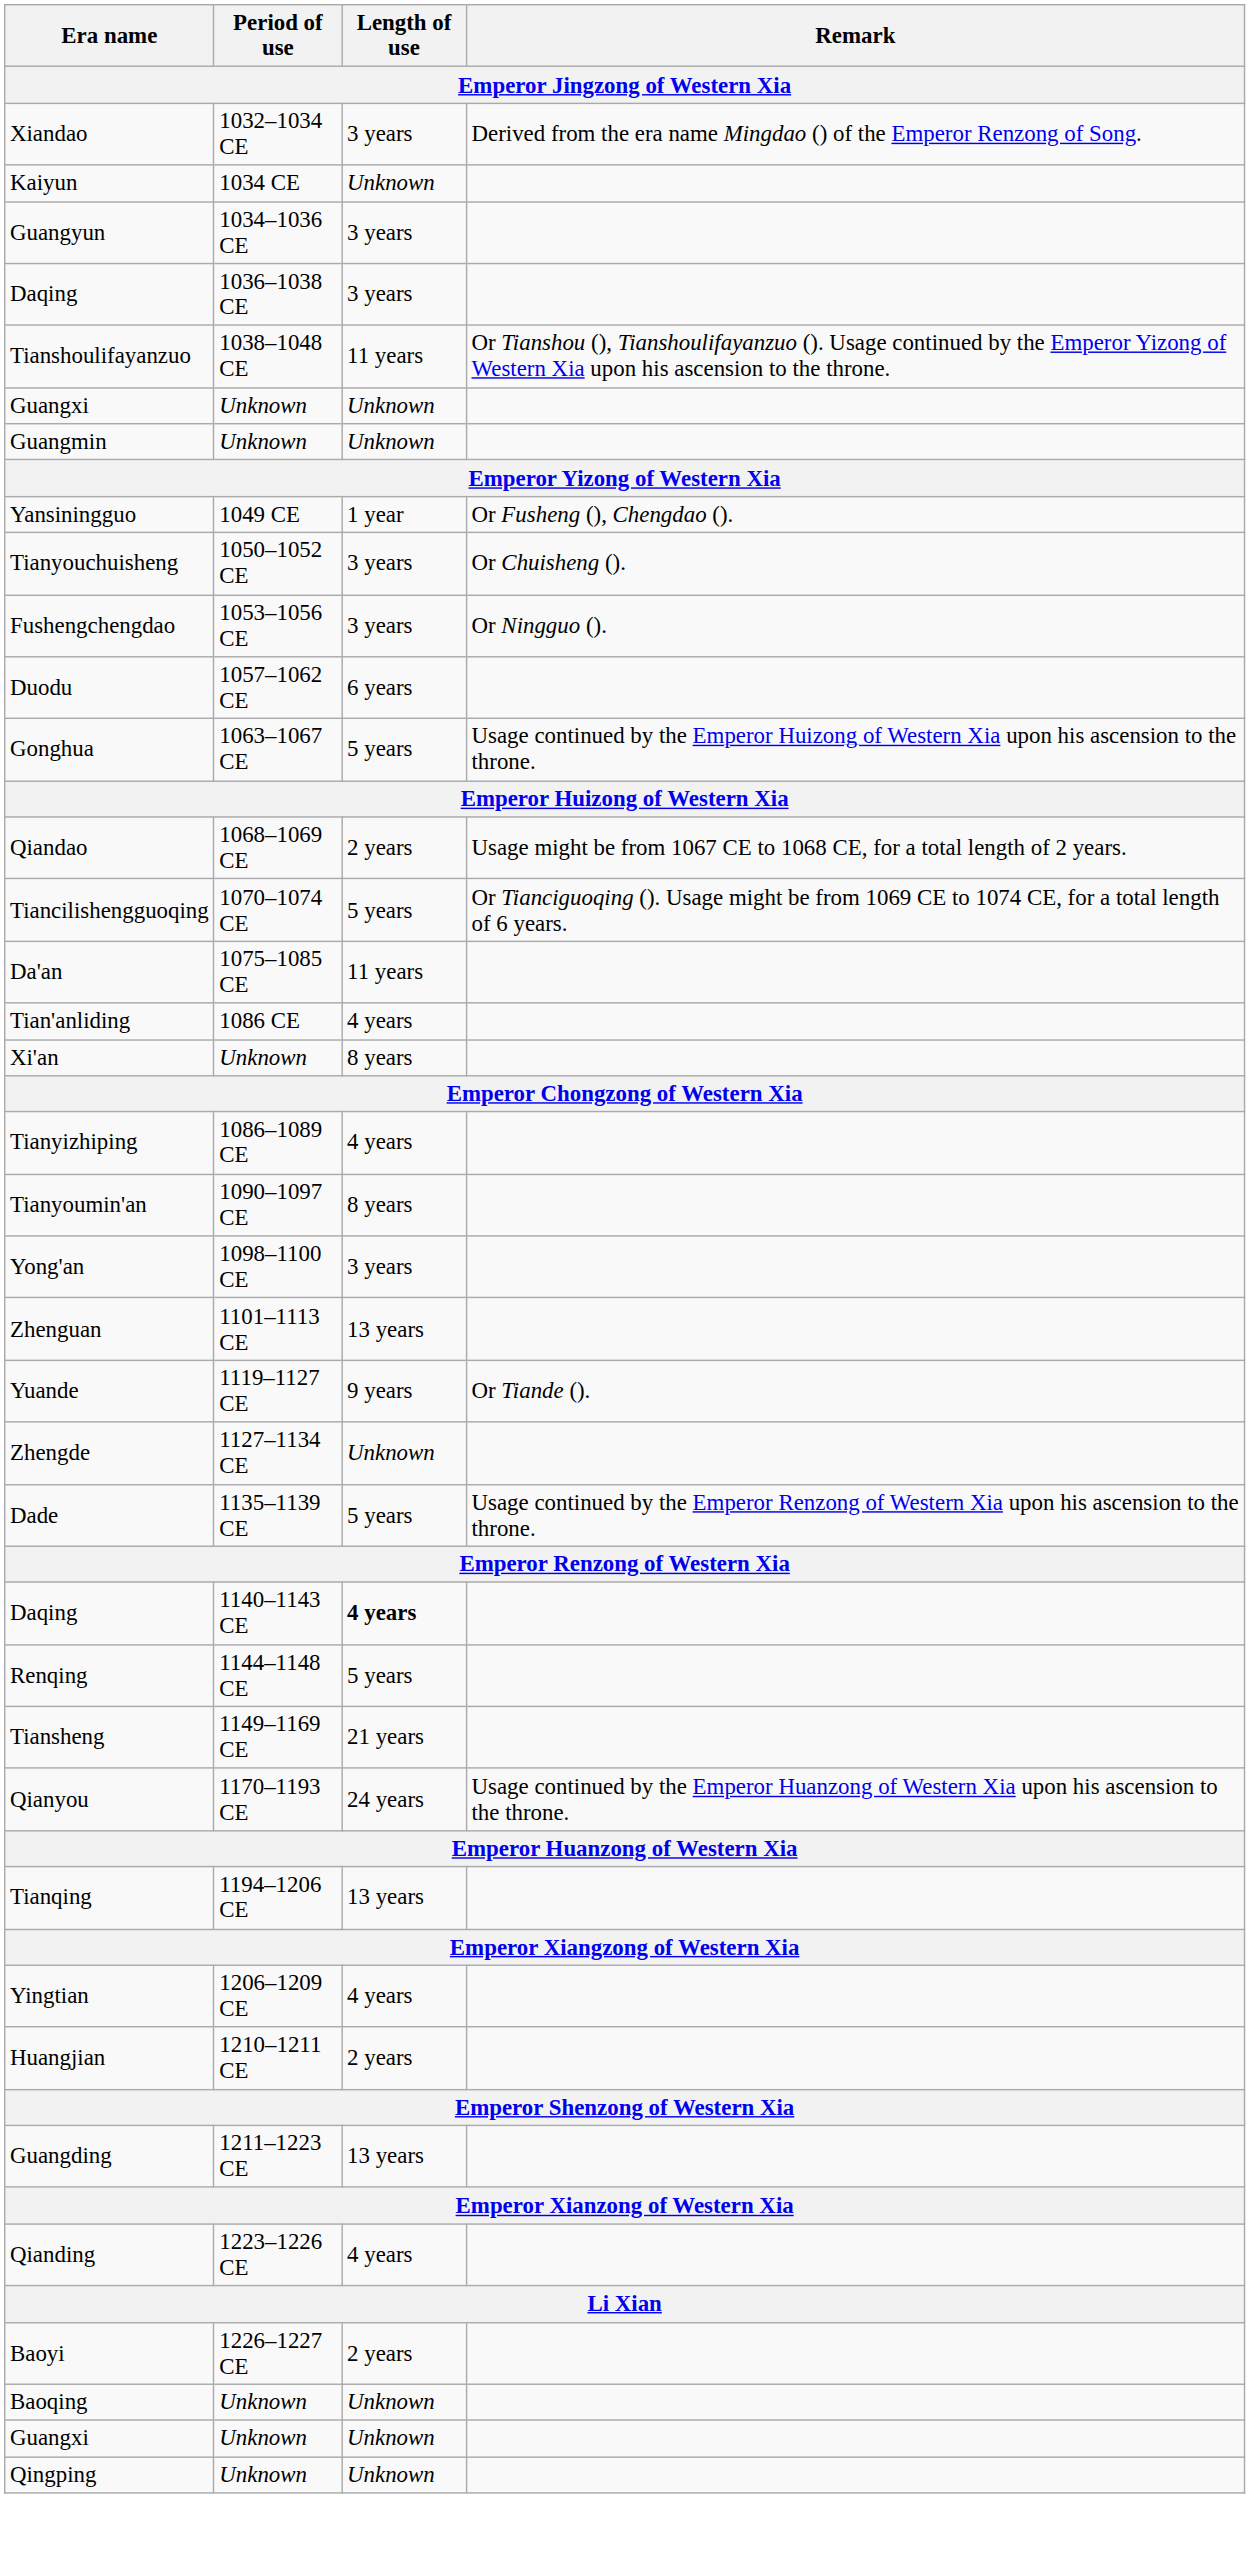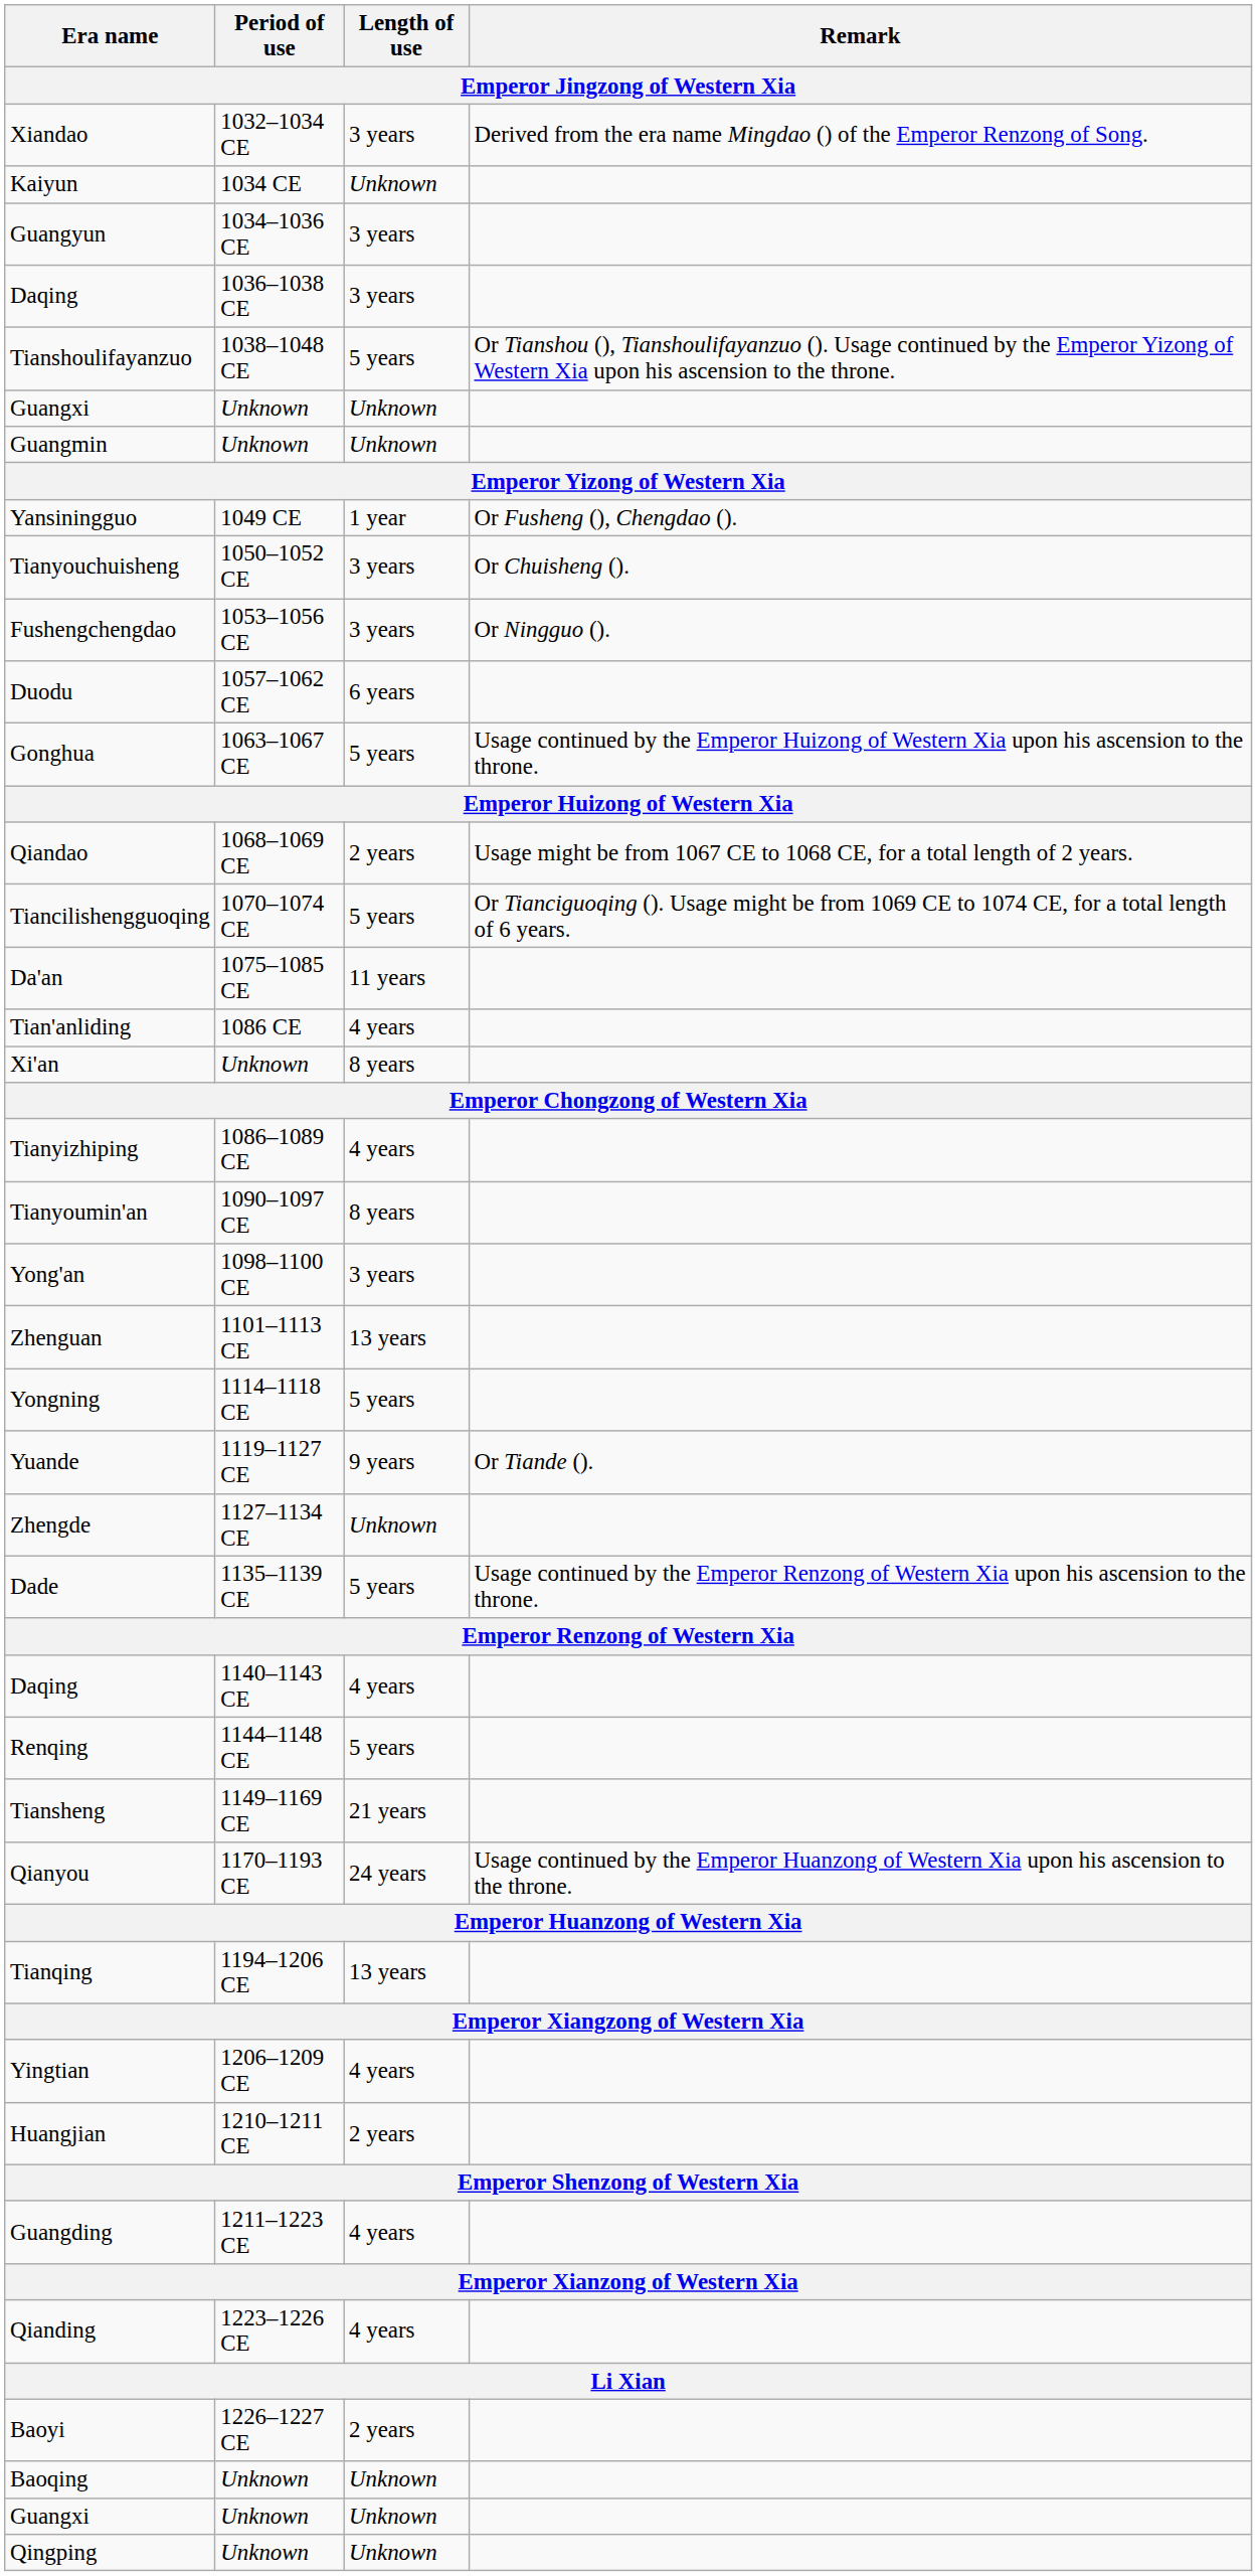 <table class="wikitable">
 <tr>
 <th>Era name</th>
 <th>Period of use</th>
 <th>Length of use</th>
 <th>Remark</th>
 </tr>
 <tr>
 <th colspan="4"><a href='#'>Emperor Jingzong of Western Xia</a><br></th>
 </tr>
 <tr>
 <td>Xiandao<br></td>
 <td>1032–1034 CE</td>
 <td>3 years</td>
 <td>Derived from the era name <em>Mingdao</em> () of the <a href='#'>Emperor Renzong of Song</a>.</td>
 </tr>
 <tr>
 <td>Kaiyun<br></td>
 <td>1034 CE</td>
 <td><em>Unknown</em></td>
 <td></td>
 </tr>
 <tr>
 <td>Guangyun<br></td>
 <td>1034–1036 CE</td>
 <td>3 years</td>
 <td></td>
 </tr>
 <tr>
 <td>Daqing<br></td>
 <td>1036–1038 CE</td>
 <td>3 years</td>
 <td></td>
 </tr>
 <tr>
 <td>Tianshoulifayanzuo<br></td>
 <td>1038–1048 CE</td>
-<td>11 years</td>
+<td>5 years</td>
 <td>Or <em>Tianshou</em> (), <em>Tianshoulifayanzuo</em> (). Usage continued by the <a href='#'>Emperor Yizong of Western Xia</a> upon his ascension to the throne.</td>
 </tr>
 <tr>
 <td>Guangxi<br></td>
 <td><em>Unknown</em></td>
 <td><em>Unknown</em></td>
 <td></td>
 </tr>
 <tr>
 <td>Guangmin<br></td>
 <td><em>Unknown</em></td>
 <td><em>Unknown</em></td>
 <td></td>
 </tr>
 <tr>
 <th colspan="4"><a href='#'>Emperor Yizong of Western Xia</a><br></th>
 </tr>
 <tr>
 <td>Yansiningguo<br></td>
 <td>1049 CE</td>
 <td>1 year</td>
 <td>Or <em>Fusheng</em> (), <em>Chengdao</em> ().</td>
 </tr>
 <tr>
 <td>Tianyouchuisheng<br></td>
 <td>1050–1052 CE</td>
 <td>3 years</td>
 <td>Or <em>Chuisheng</em> ().</td>
 </tr>
 <tr>
 <td>Fushengchengdao<br></td>
 <td>1053–1056 CE</td>
 <td>3 years</td>
 <td>Or <em>Ningguo</em> ().</td>
 </tr>
 <tr>
 <td>Duodu<br></td>
 <td>1057–1062 CE</td>
 <td>6 years</td>
 <td></td>
 </tr>
 <tr>
 <td>Gonghua<br></td>
 <td>1063–1067 CE</td>
 <td>5 years</td>
 <td>Usage continued by the <a href='#'>Emperor Huizong of Western Xia</a> upon his ascension to the throne.</td>
 </tr>
 <tr>
 <th colspan="4"><a href='#'>Emperor Huizong of Western Xia</a><br></th>
 </tr>
 <tr>
 <td>Qiandao<br></td>
 <td>1068–1069 CE</td>
 <td>2 years</td>
 <td>Usage might be from 1067 CE to 1068 CE, for a total length of 2 years.</td>
 </tr>
 <tr>
 <td>Tiancilishengguoqing<br></td>
 <td>1070–1074 CE</td>
 <td>5 years</td>
 <td>Or <em>Tianciguoqing</em> (). Usage might be from 1069 CE to 1074 CE, for a total length of 6 years.</td>
 </tr>
 <tr>
 <td>Da'an<br></td>
 <td>1075–1085 CE</td>
 <td>11 years</td>
 <td></td>
 </tr>
 <tr>
 <td>Tian'anliding<br></td>
 <td>1086 CE</td>
 <td>4 years</td>
 <td></td>
 </tr>
 <tr>
 <td>Xi'an<br></td>
 <td><em>Unknown</em></td>
 <td>8 years</td>
 <td></td>
 </tr>
 <tr>
 <th colspan="4"><a href='#'>Emperor Chongzong of Western Xia</a><br></th>
 </tr>
 <tr>
 <td>Tianyizhiping<br></td>
 <td>1086–1089 CE</td>
 <td>4 years</td>
 <td></td>
 </tr>
 <tr>
 <td>Tianyoumin'an<br></td>
 <td>1090–1097 CE</td>
 <td>8 years</td>
 <td></td>
 </tr>
 <tr>
 <td>Yong'an<br></td>
 <td>1098–1100 CE</td>
 <td>3 years</td>
 <td></td>
 </tr>
 <tr>
 <td>Zhenguan<br></td>
 <td>1101–1113 CE</td>
 <td>13 years</td>
 <td></td>
 </tr>
 <tr>
+<td>Yongning<br></td>
+<td>1114–1118 CE</td>
+<td>5 years</td>
+<td></td>
+</tr>
+<tr>
 <td>Yuande<br></td>
 <td>1119–1127 CE</td>
 <td>9 years</td>
 <td>Or <em>Tiande</em> ().</td>
 </tr>
 <tr>
 <td>Zhengde<br></td>
 <td>1127–1134 CE</td>
 <td><em>Unknown</em></td>
 <td></td>
 </tr>
 <tr>
 <td>Dade<br></td>
 <td>1135–1139 CE</td>
 <td>5 years</td>
 <td>Usage continued by the <a href='#'>Emperor Renzong of Western Xia</a> upon his ascension to the throne.</td>
 </tr>
 <tr>
 <th colspan="4"><a href='#'>Emperor Renzong of Western Xia</a><br></th>
 </tr>
 <tr>
 <td>Daqing<br></td>
 <td>1140–1143 CE</td>
-<td><strong>4 years</strong></td>
+<td>4 years</td>
 <td></td>
 </tr>
 <tr>
 <td>Renqing<br></td>
 <td>1144–1148 CE</td>
 <td>5 years</td>
 <td></td>
 </tr>
 <tr>
 <td>Tiansheng<br></td>
 <td>1149–1169 CE</td>
 <td>21 years</td>
 <td></td>
 </tr>
 <tr>
 <td>Qianyou<br></td>
 <td>1170–1193 CE</td>
 <td>24 years</td>
 <td>Usage continued by the <a href='#'>Emperor Huanzong of Western Xia</a> upon his ascension to the throne.</td>
 </tr>
 <tr>
 <th colspan="4"><a href='#'>Emperor Huanzong of Western Xia</a><br></th>
 </tr>
 <tr>
 <td>Tianqing<br></td>
 <td>1194–1206 CE</td>
 <td>13 years</td>
 <td></td>
 </tr>
 <tr>
 <th colspan="4"><a href='#'>Emperor Xiangzong of Western Xia</a><br></th>
 </tr>
 <tr>
 <td>Yingtian<br></td>
 <td>1206–1209 CE</td>
 <td>4 years</td>
 <td></td>
 </tr>
 <tr>
 <td>Huangjian<br></td>
 <td>1210–1211 CE</td>
 <td>2 years</td>
 <td></td>
 </tr>
 <tr>
 <th colspan="4"><a href='#'>Emperor Shenzong of Western Xia</a><br></th>
 </tr>
 <tr>
 <td>Guangding<br></td>
 <td>1211–1223 CE</td>
-<td>13 years</td>
+<td>4 years</td>
 <td></td>
 </tr>
 <tr>
 <th colspan="4"><a href='#'>Emperor Xianzong of Western Xia</a><br></th>
 </tr>
 <tr>
 <td>Qianding<br></td>
 <td>1223–1226 CE</td>
 <td>4 years</td>
 <td></td>
 </tr>
 <tr>
 <th colspan="4"><a href='#'>Li Xian</a><br></th>
 </tr>
 <tr>
 <td>Baoyi<br></td>
 <td>1226–1227 CE</td>
 <td>2 years</td>
 <td></td>
 </tr>
 <tr>
 <td>Baoqing<br></td>
 <td><em>Unknown</em></td>
 <td><em>Unknown</em></td>
 <td></td>
 </tr>
 <tr>
 <td>Guangxi<br></td>
 <td><em>Unknown</em></td>
 <td><em>Unknown</em></td>
 <td></td>
 </tr>
 <tr>
 <td>Qingping<br></td>
 <td><em>Unknown</em></td>
 <td><em>Unknown</em></td>
 <td></td>
 </tr>
 </table>
